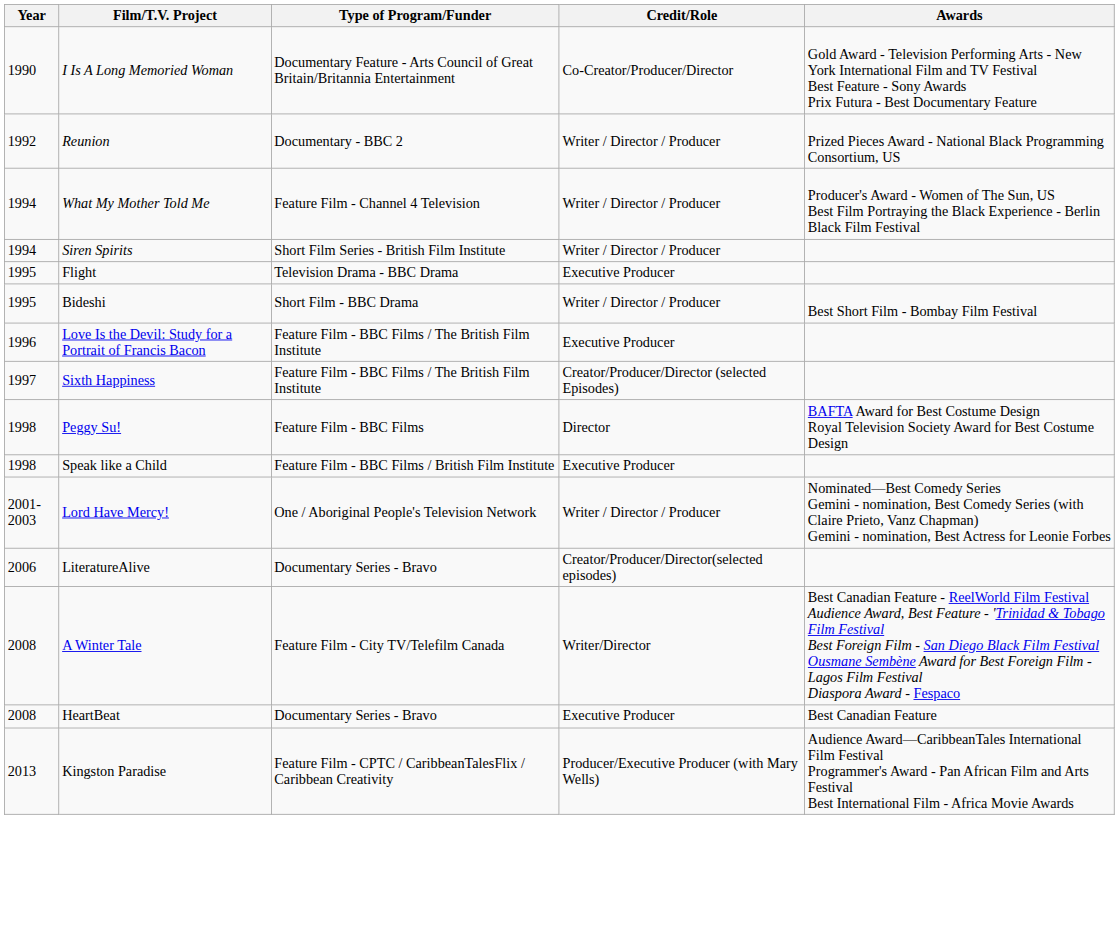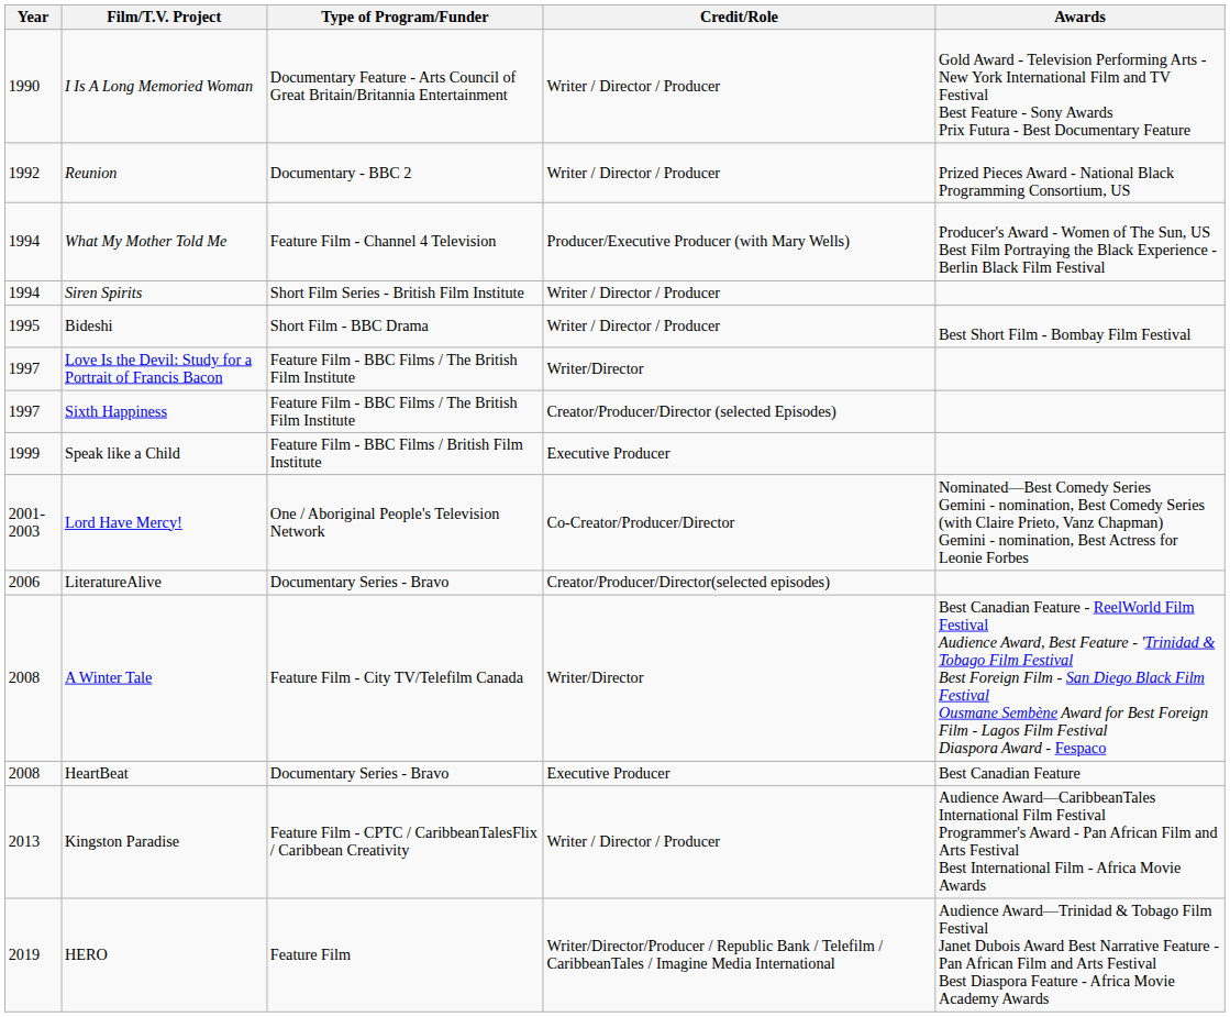 <table class="wikitable sortable">
 <tr>
 <th>Year</th>
 <th>Film/T.V. Project</th>
 <th>Type of Program/Funder</th>
 <th>Credit/Role</th>
 <th>Awards</th>
 </tr>
 <tr>
 <td>1990</td>
 <td><em>I Is A Long Memoried Woman</em></td>
 <td>Documentary Feature - Arts Council of Great Britain/Britannia Entertainment</td>
-<td>Co-Creator/Producer/Director</td>
+<td>Writer / Director / Producer</td>
 <td><br> Gold Award - Television Performing Arts - New York International Film and TV Festival <br> Best Feature - Sony Awards <br> Prix Futura - Best Documentary Feature <br></td>
 </tr>
 <tr>
 <td>1992</td>
 <td><em>Reunion</em></td>
 <td>Documentary - BBC 2</td>
 <td>Writer / Director / Producer</td>
 <td><br> Prized Pieces Award - National Black Programming Consortium, US <br></td>
 </tr>
 <tr>
 <td>1994</td>
 <td><em>What My Mother Told Me </em></td>
 <td>Feature Film - Channel 4 Television</td>
-<td>Writer / Director / Producer</td>
+<td>Producer/Executive Producer  (with Mary Wells)</td>
 <td><br> Producer's Award - Women of The Sun, US <br> Best Film Portraying the Black Experience - Berlin Black Film Festival <br></td>
 </tr>
 <tr>
 <td>1994</td>
 <td><em>Siren Spirits</em></td>
 <td>Short Film Series - British Film Institute</td>
 <td>Writer / Director / Producer</td>
 <td></td>
 </tr>
 <tr>
 <td>1995</td>
-<td>Flight<em></td>
-<td>Television Drama - BBC Drama</td>
-<td>Executive Producer</td>
-<td></td>
-</tr>
-<tr>
-<td>1995</td>
 <td></em>Bideshi<em></td>
 <td>Short Film - BBC Drama</td>
 <td>Writer / Director / Producer</td>
 <td><br> Best Short Film - Bombay Film Festival</td>
 </tr>
 <tr>
-<td>1996</td>
+<td>1997</td>
 <td></em><a href='#'>Love Is the Devil: Study for a Portrait of Francis Bacon</a><em></td>
 <td>Feature Film - BBC Films / The British Film Institute</td>
-<td>Executive Producer</td>
+<td>Writer/Director</td>
 <td></td>
 </tr>
 <tr>
 <td>1997</td>
 <td></em><a href='#'>Sixth Happiness</a><em></td>
 <td>Feature Film - BBC Films / The British Film Institute</td>
 <td>Creator/Producer/Director (selected Episodes)</td>
 <td></td>
 </tr>
 <tr>
-<td>1998</td>
-<td></em><a href='#'>Peggy Su!</a><em></td>
-<td>Feature Film - BBC Films</td>
-<td>Director</td>
-<td Winner—British Academy of Film and Television><a href='#'>BAFTA</a> Award for Best Costume Design  <br> Royal Television Society Award for Best Costume Design <br></td>
-</tr>
-<tr>
-<td>1998</td>
+<td>1999</td>
 <td></em>Speak like a Child<em></td>
 <td>Feature Film -  BBC Films / British Film Institute</td>
 <td>Executive Producer</td>
 <td></td>
 </tr>
 <tr>
 <td>2001-2003</td>
 <td></em><a href='#'>Lord Have Mercy!</a><em></td>
 <td Television Sitcom - Vision TV/Showcase Television / Toronto>One / Aboriginal People's Television Network</td>
-<td>Writer / Director / Producer</td>
+<td>Co-Creator/Producer/Director</td>
 <td>Nominated—Best Comedy Series   <br> Gemini - nomination, Best Comedy Series (with Claire Prieto, Vanz Chapman) <br> Gemini - nomination, Best Actress for Leonie Forbes <br></td>
 </tr>
 <tr>
 <td>2006</td>
 <td></em>LiteratureAlive<em></td>
 <td>Documentary Series - Bravo</td>
 <td>Creator/Producer/Director(selected episodes)</td>
 <td></td>
 </tr>
 <tr>
 <td>2008</td>
 <td></em><a href='#'>A Winter Tale</a><em></td>
 <td>Feature Film - City TV/Telefilm Canada</td>
 <td>Writer/Director</td>
 <td>Best Canadian Feature -  </em> <a href='#'>ReelWorld Film Festival</a><em> <br>  Audience Award, Best Feature - '<a href='#'>Trinidad & Tobago Film Festival</a><br>  Best Foreign Film - <a href='#'>San Diego Black Film Festival</a><br> <a href='#'>Ousmane Sembène</a> Award for Best Foreign Film - Lagos Film Festival <br> Diaspora Award -  </em><a href='#'>Fespaco</a><em> <br></td>
 </tr>
 <tr>
 <td>2008</td>
 <td></em>HeartBeat <em></td>
 <td>Documentary Series - Bravo</td>
 <td>Executive Producer</td>
 <td Winner [Reel World Film Festival>Best Canadian Feature</td>
 </tr>
 <tr>
 <td>2013</td>
 <td></em>Kingston Paradise <em></td>
 <td>Feature Film - CPTC / CaribbeanTalesFlix / Caribbean Creativity</td>
-<td>Producer/Executive Producer  (with Mary Wells)</td>
+<td>Writer / Director / Producer</td>
 <td>Audience Award—CaribbeanTales International Film Festival <br>  Programmer's Award - Pan African Film and Arts Festival <br>  Best International Film - Africa Movie Awards <br></td>
 </tr>
+<tr>
+<td>2019</td>
+<td></em>HERO <em></td>
+<td>Feature Film</td>
+<td>Writer/Director/Producer  / Republic Bank / Telefilm / CaribbeanTales / Imagine Media International</td>
+<td>Audience Award—Trinidad & Tobago Film Festival <br>  Janet Dubois Award Best Narrative Feature - Pan African Film and Arts Festival <br>  Best Diaspora Feature  - Africa Movie Academy Awards <br></td>
+</tr>
 </table>
